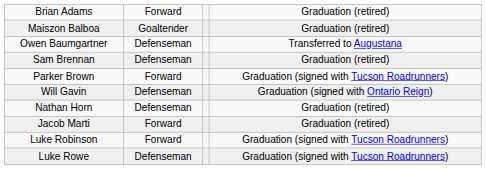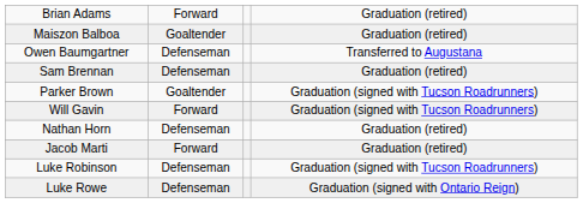 <table class="wikitable" width="60%">
 <tr align="center" bgcolor="">
 <td>Brian Adams</td>
 <td>Forward</td>
 <td></td>
 <td>Graduation (retired)</td>
 </tr>
 <tr align="center" bgcolor="f0f0f0">
 <td>Maiszon Balboa</td>
 <td>Goaltender</td>
 <td></td>
 <td>Graduation (retired)</td>
 </tr>
 <tr align="center" bgcolor="">
 <td>Owen Baumgartner</td>
 <td>Defenseman</td>
 <td></td>
 <td>Transferred to <a href='#'>Augustana</a></td>
 </tr>
 <tr align="center" bgcolor="f0f0f0">
 <td>Sam Brennan</td>
 <td>Defenseman</td>
 <td></td>
 <td>Graduation (retired)</td>
 </tr>
 <tr align="center" bgcolor="">
 <td>Parker Brown</td>
-<td>Forward</td>
+<td>Goaltender</td>
 <td></td>
 <td>Graduation (signed with <a href='#'>Tucson Roadrunners</a>)</td>
 </tr>
 <tr align="center" bgcolor="f0f0f0">
 <td>Will Gavin</td>
-<td>Defenseman</td>
+<td>Forward</td>
 <td></td>
-<td>Graduation (signed with <a href='#'>Ontario Reign</a>)</td>
+<td>Graduation (signed with <a href='#'>Tucson Roadrunners</a>)</td>
 </tr>
 <tr align="center" bgcolor="">
 <td>Nathan Horn</td>
 <td>Defenseman</td>
 <td></td>
 <td>Graduation (retired)</td>
 </tr>
 <tr align="center" bgcolor="f0f0f0">
 <td>Jacob Marti</td>
 <td>Forward</td>
 <td></td>
 <td>Graduation (retired)</td>
 </tr>
 <tr align="center" bgcolor="">
 <td>Luke Robinson</td>
-<td>Forward</td>
+<td>Defenseman</td>
 <td></td>
 <td>Graduation (signed with <a href='#'>Tucson Roadrunners</a>)</td>
 </tr>
 <tr align="center" bgcolor="f0f0f0">
 <td>Luke Rowe</td>
 <td>Defenseman</td>
 <td></td>
-<td>Graduation (signed with <a href='#'>Tucson Roadrunners</a>)</td>
+<td>Graduation (signed with <a href='#'>Ontario Reign</a>)</td>
 </tr>
 </table>
